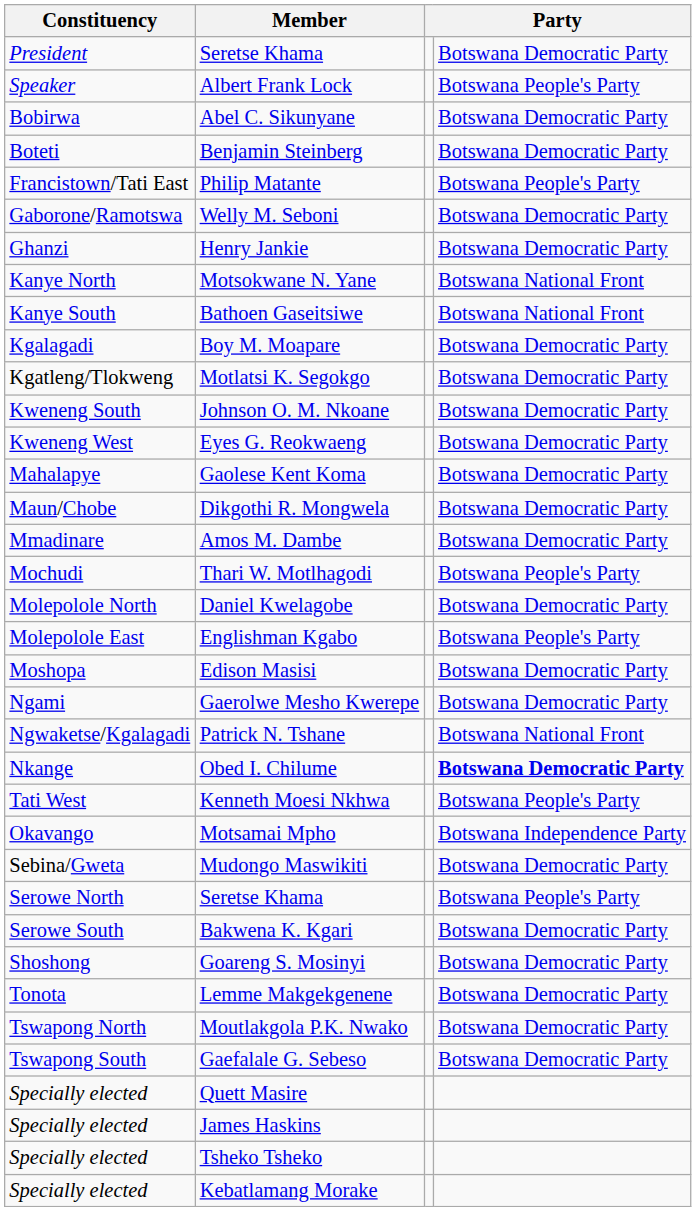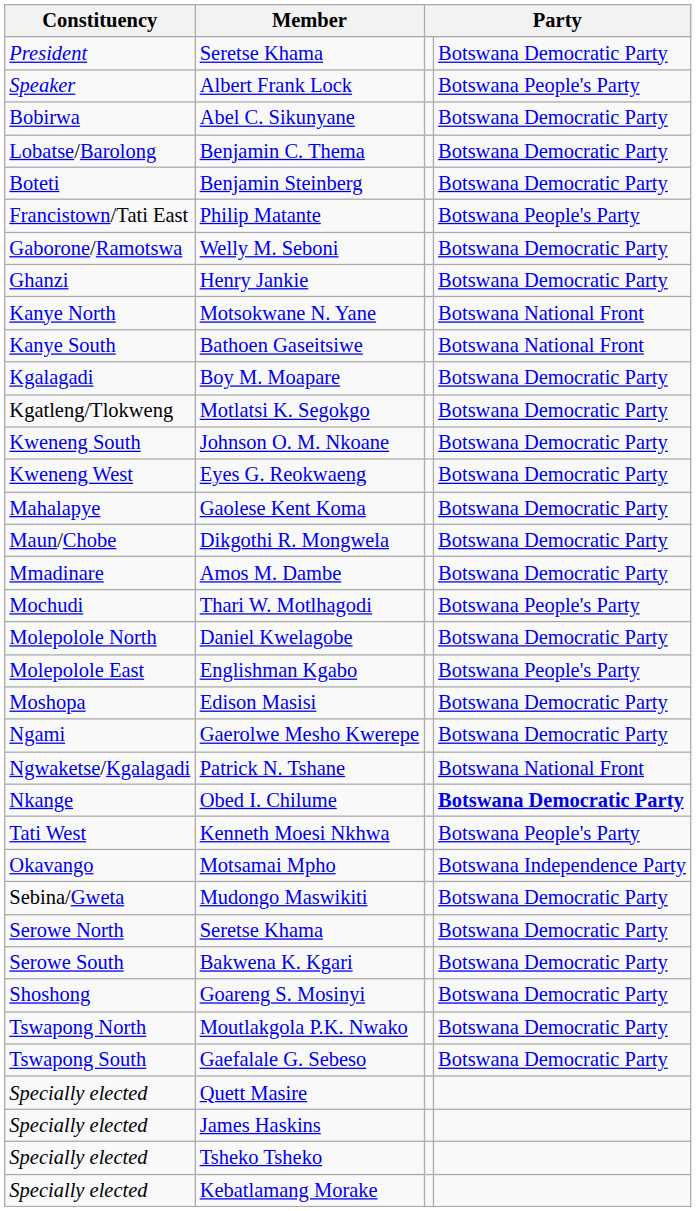 <table class="wikitable sortable">
 <tr>
 <th>Constituency</th>
 <th>Member</th>
 <th colspan=2>Party</th>
 </tr>
 <tr>
 <td><em><a href='#'>President</a></em></td>
 <td><a href='#'>Seretse Khama</a></td>
 <td bgcolor=></td>
 <td><a href='#'>Botswana Democratic Party</a></td>
 </tr>
 <tr>
 <td><a href='#'><em>Speaker</em></a></td>
 <td><a href='#'>Albert Frank Lock</a></td>
 <td bgcolor=></td>
 <td><a href='#'>Botswana People's Party</a></td>
 </tr>
 <tr>
 <td><a href='#'>Bobirwa</a></td>
 <td><a href='#'>Abel C. Sikunyane</a></td>
+<td bgcolor=></td>
+<td><a href='#'>Botswana Democratic Party</a></td>
+</tr>
+<tr>
+<td><a href='#'>Lobatse</a>/<a href='#'>Barolong</a></td>
+<td><a href='#'>Benjamin C. Thema</a></td>
 <td bgcolor=></td>
 <td><a href='#'>Botswana Democratic Party</a></td>
 </tr>
 <tr>
 <td><a href='#'>Boteti</a></td>
 <td><a href='#'>Benjamin Steinberg</a></td>
 <td bgcolor=></td>
 <td><a href='#'>Botswana Democratic Party</a></td>
 </tr>
 <tr>
 <td><a href='#'>Francistown</a>/Tati East</td>
 <td><a href='#'>Philip Matante</a></td>
 <td bgcolor=></td>
 <td><a href='#'>Botswana People's Party</a></td>
 </tr>
 <tr>
 <td><a href='#'>Gaborone</a>/<a href='#'>Ramotswa</a></td>
 <td><a href='#'>Welly M. Seboni</a></td>
 <td bgcolor=></td>
 <td><a href='#'>Botswana Democratic Party</a></td>
 </tr>
 <tr>
 <td><a href='#'>Ghanzi</a></td>
 <td><a href='#'>Henry Jankie</a></td>
 <td bgcolor=></td>
 <td><a href='#'>Botswana Democratic Party</a></td>
 </tr>
 <tr>
 <td><a href='#'>Kanye North</a></td>
 <td><a href='#'>Motsokwane N. Yane</a></td>
 <td bgcolor=></td>
 <td><a href='#'>Botswana National Front</a></td>
 </tr>
 <tr>
 <td><a href='#'>Kanye South</a></td>
 <td><a href='#'>Bathoen Gaseitsiwe</a></td>
 <td bgcolor=></td>
 <td><a href='#'>Botswana National Front</a></td>
 </tr>
 <tr>
 <td><a href='#'>Kgalagadi</a></td>
 <td><a href='#'>Boy M. Moapare</a></td>
 <td bgcolor=></td>
 <td><a href='#'>Botswana Democratic Party</a></td>
 </tr>
 <tr>
 <td>Kgatleng/Tlokweng</td>
 <td><a href='#'>Motlatsi K. Segokgo</a></td>
 <td bgcolor=></td>
 <td><a href='#'>Botswana Democratic Party</a></td>
 </tr>
 <tr>
 <td><a href='#'>Kweneng South</a></td>
 <td><a href='#'>Johnson O. M. Nkoane</a></td>
 <td bgcolor=></td>
 <td><a href='#'>Botswana Democratic Party</a></td>
 </tr>
 <tr>
 <td><a href='#'>Kweneng West</a></td>
 <td><a href='#'>Eyes G. Reokwaeng</a></td>
 <td bgcolor=></td>
 <td><a href='#'>Botswana Democratic Party</a></td>
 </tr>
 <tr>
 <td><a href='#'>Mahalapye</a></td>
 <td><a href='#'>Gaolese Kent Koma</a></td>
 <td bgcolor=></td>
 <td><a href='#'>Botswana Democratic Party</a></td>
 </tr>
 <tr>
 <td><a href='#'>Maun</a>/<a href='#'>Chobe</a></td>
 <td><a href='#'>Dikgothi R. Mongwela</a></td>
 <td bgcolor=></td>
 <td><a href='#'>Botswana Democratic Party</a></td>
 </tr>
 <tr>
 <td><a href='#'>Mmadinare</a></td>
 <td><a href='#'>Amos M. Dambe</a></td>
 <td bgcolor=></td>
 <td><a href='#'>Botswana Democratic Party</a></td>
 </tr>
 <tr>
 <td><a href='#'>Mochudi</a></td>
 <td><a href='#'>Thari W. Motlhagodi</a></td>
 <td bgcolor=></td>
 <td><a href='#'>Botswana People's Party</a></td>
 </tr>
 <tr>
 <td><a href='#'>Molepolole North</a></td>
 <td><a href='#'>Daniel Kwelagobe</a></td>
 <td bgcolor=></td>
 <td><a href='#'>Botswana Democratic Party</a></td>
 </tr>
 <tr>
 <td><a href='#'>Molepolole East</a></td>
 <td><a href='#'>Englishman Kgabo</a></td>
 <td bgcolor=></td>
 <td><a href='#'>Botswana People's Party</a></td>
 </tr>
 <tr>
 <td><a href='#'>Moshopa</a></td>
 <td><a href='#'>Edison Masisi</a></td>
 <td bgcolor=></td>
 <td><a href='#'>Botswana Democratic Party</a></td>
 </tr>
 <tr>
 <td><a href='#'>Ngami</a></td>
 <td><a href='#'>Gaerolwe Mesho Kwerepe</a></td>
 <td bgcolor=></td>
 <td><a href='#'>Botswana Democratic Party</a></td>
 </tr>
 <tr>
 <td><a href='#'>Ngwaketse</a>/<a href='#'>Kgalagadi</a></td>
 <td><a href='#'>Patrick N. Tshane</a></td>
 <td bgcolor=></td>
 <td><a href='#'>Botswana National Front</a></td>
 </tr>
 <tr>
 <td><a href='#'>Nkange</a></td>
 <td><a href='#'>Obed I. Chilume</a></td>
 <td bgcolor=></td>
 <td><strong><a href='#'>Botswana Democratic Party</a></strong></td>
 </tr>
 <tr>
 <td><a href='#'>Tati West</a></td>
 <td><a href='#'>Kenneth Moesi Nkhwa</a></td>
 <td bgcolor=></td>
 <td><a href='#'>Botswana People's Party</a></td>
 </tr>
 <tr>
 <td><a href='#'>Okavango</a></td>
 <td><a href='#'>Motsamai Mpho</a></td>
 <td bgcolor=></td>
 <td><a href='#'>Botswana Independence Party</a></td>
 </tr>
 <tr>
 <td>Sebina/<a href='#'>Gweta</a></td>
 <td><a href='#'>Mudongo Maswikiti</a></td>
 <td bgcolor=></td>
 <td><a href='#'>Botswana Democratic Party</a></td>
 </tr>
 <tr>
 <td><a href='#'>Serowe North</a></td>
 <td><a href='#'>Seretse Khama</a></td>
 <td bgcolor=></td>
-<td><a href='#'>Botswana People's Party</a></td>
+<td><a href='#'>Botswana Democratic Party</a></td>
 </tr>
 <tr>
 <td><a href='#'>Serowe South</a></td>
 <td><a href='#'>Bakwena K. Kgari</a></td>
 <td bgcolor=></td>
 <td><a href='#'>Botswana Democratic Party</a></td>
 </tr>
 <tr>
 <td><a href='#'>Shoshong</a></td>
 <td><a href='#'>Goareng S. Mosinyi</a></td>
-<td bgcolor=></td>
-<td><a href='#'>Botswana Democratic Party</a></td>
-</tr>
-<tr>
-<td><a href='#'>Tonota</a></td>
-<td><a href='#'>Lemme Makgekgenene</a></td>
 <td bgcolor=></td>
 <td><a href='#'>Botswana Democratic Party</a></td>
 </tr>
 <tr>
 <td><a href='#'>Tswapong North</a></td>
 <td><a href='#'>Moutlakgola P.K. Nwako</a></td>
 <td bgcolor=></td>
 <td><a href='#'>Botswana Democratic Party</a></td>
 </tr>
 <tr>
 <td><a href='#'>Tswapong South</a></td>
 <td><a href='#'>Gaefalale G. Sebeso</a></td>
 <td bgcolor=></td>
 <td><a href='#'>Botswana Democratic Party</a></td>
 </tr>
 <tr>
 <td><em>Specially elected</em></td>
 <td><a href='#'>Quett Masire</a></td>
 <td></td>
 <td></td>
 </tr>
 <tr>
 <td><em>Specially elected</em></td>
 <td><a href='#'>James Haskins</a></td>
 <td></td>
 <td></td>
 </tr>
 <tr>
 <td><em>Specially elected</em></td>
 <td><a href='#'>Tsheko Tsheko</a></td>
 <td></td>
 <td></td>
 </tr>
 <tr>
 <td><em>Specially elected</em></td>
 <td><a href='#'>Kebatlamang Morake</a></td>
 <td></td>
 <td></td>
 </tr>
 </table>
